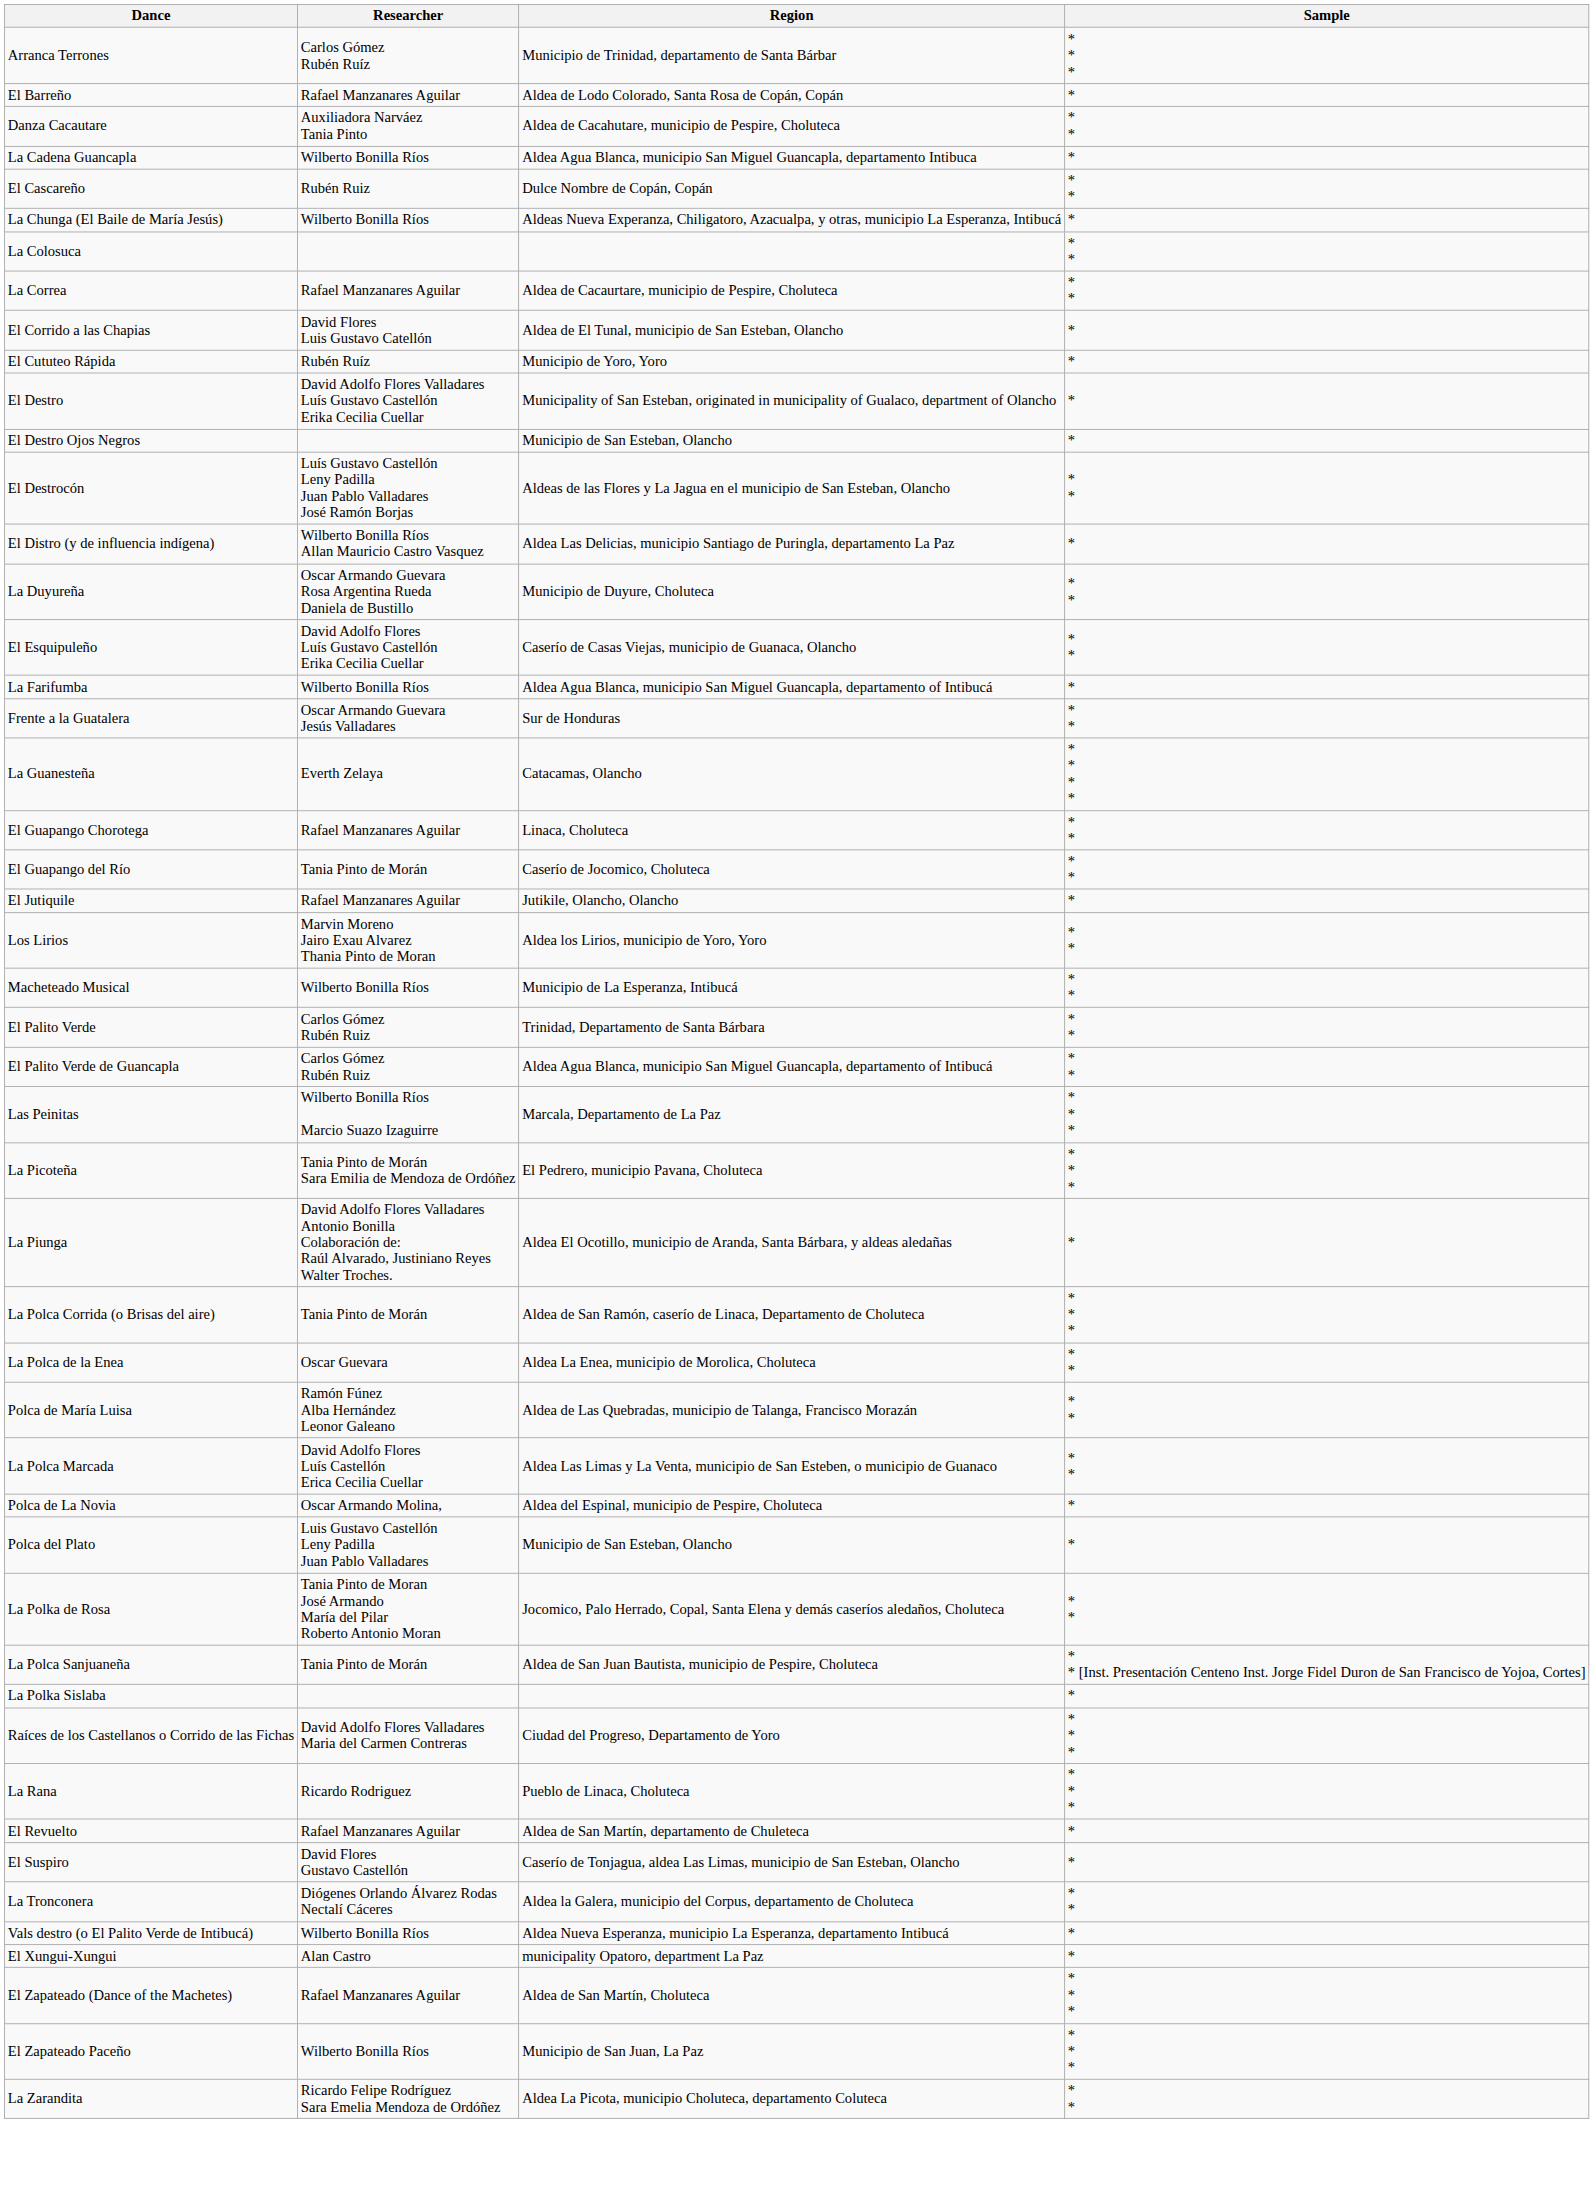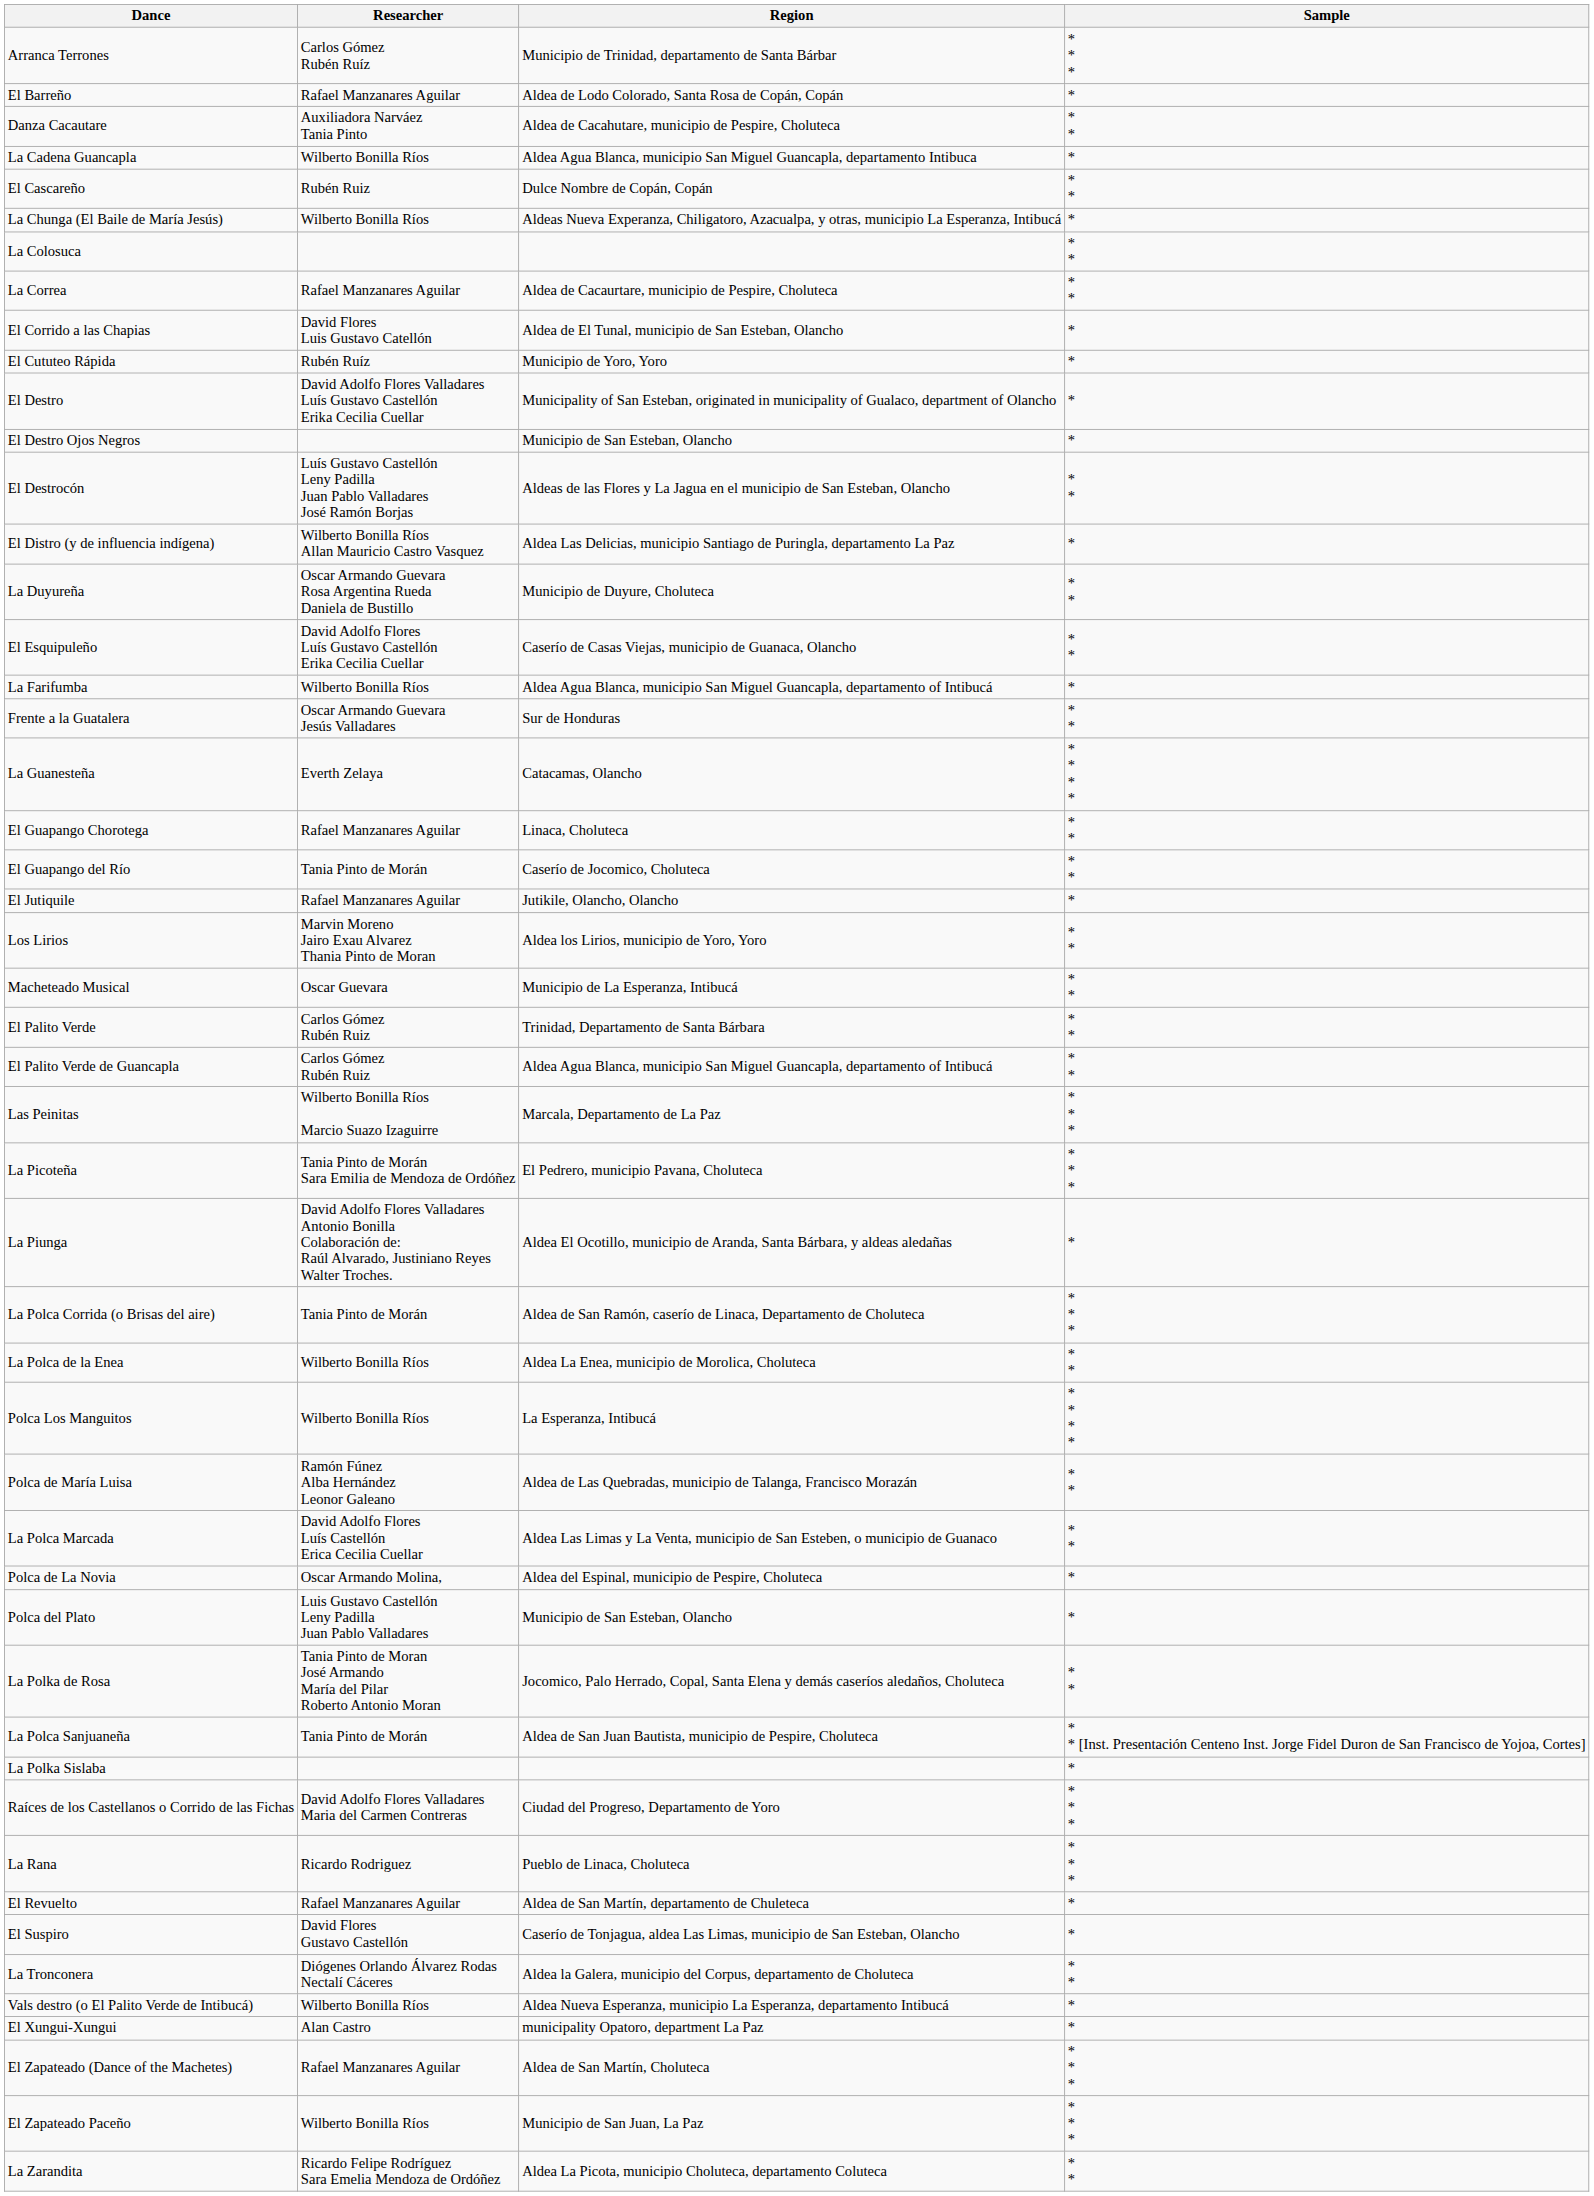 <table class="wikitable">
 <tr>
 <th>Dance</th>
 <th>Researcher</th>
 <th>Region</th>
 <th>Sample</th>
 </tr>
 <tr>
 <td>Arranca Terrones</td>
 <td>Carlos Gómez<br>Rubén Ruíz</td>
 <td>Municipio de Trinidad, departamento de Santa Bárbar</td>
 <td>* <br>* <br>* </td>
 </tr>
 <tr>
 <td>El Barreño</td>
 <td>Rafael Manzanares Aguilar</td>
 <td>Aldea de Lodo Colorado, Santa Rosa de Copán, Copán</td>
 <td>* </td>
 </tr>
 <tr>
 <td>Danza Cacautare</td>
 <td>Auxiliadora Narváez<br>Tania Pinto</td>
 <td>Aldea de Cacahutare, municipio de Pespire, Choluteca</td>
 <td>* <br>* </td>
 </tr>
 <tr>
 <td>La Cadena Guancapla</td>
 <td>Wilberto Bonilla Ríos</td>
 <td>Aldea Agua Blanca, municipio San Miguel Guancapla, departamento Intibuca</td>
 <td>*</td>
 </tr>
 <tr>
 <td>El Cascareño</td>
 <td>Rubén Ruiz</td>
 <td>Dulce Nombre de Copán, Copán</td>
 <td>* <br>* </td>
 </tr>
 <tr>
 <td>La Chunga (El Baile de María Jesús)</td>
 <td>Wilberto Bonilla Ríos</td>
 <td>Aldeas Nueva Experanza, Chiligatoro, Azacualpa, y otras, municipio La Esperanza, Intibucá</td>
 <td>* </td>
 </tr>
 <tr>
 <td>La Colosuca</td>
 <td></td>
 <td></td>
 <td>* <br>* </td>
 </tr>
 <tr>
 <td>La Correa</td>
 <td>Rafael Manzanares Aguilar</td>
 <td>Aldea de Cacaurtare, municipio de Pespire, Choluteca</td>
 <td>* <br>* </td>
 </tr>
 <tr>
 <td>El Corrido a las Chapias</td>
 <td>David Flores<br>Luis Gustavo Catellón</td>
 <td>Aldea de El Tunal, municipio de San Esteban, Olancho</td>
 <td>* </td>
 </tr>
 <tr>
 <td>El Cututeo Rápida</td>
 <td>Rubén Ruíz</td>
 <td>Municipio de Yoro, Yoro</td>
 <td>* </td>
 </tr>
 <tr>
 <td>El Destro</td>
 <td>David Adolfo Flores Valladares<br>Luís Gustavo Castellón<br>Erika Cecilia Cuellar</td>
 <td>Municipality of San Esteban, originated in municipality of Gualaco, department of Olancho</td>
 <td>* </td>
 </tr>
 <tr>
 <td>El Destro Ojos Negros</td>
 <td></td>
 <td>Municipio de San Esteban, Olancho</td>
 <td>* </td>
 </tr>
 <tr>
 <td>El Destrocón</td>
 <td>Luís Gustavo Castellón<br>Leny Padilla<br>Juan Pablo Valladares<br>José Ramón Borjas</td>
 <td>Aldeas de las Flores y La Jagua en el municipio de San Esteban, Olancho</td>
 <td>* <br>* </td>
 </tr>
 <tr>
 <td>El Distro (y de influencia indígena)</td>
 <td>Wilberto Bonilla Ríos<br>Allan Mauricio Castro Vasquez</td>
 <td>Aldea Las Delicias, municipio Santiago de Puringla, departamento La Paz</td>
 <td>* </td>
 </tr>
 <tr>
 <td>La Duyureña</td>
 <td>Oscar Armando Guevara<br>Rosa Argentina Rueda<br>Daniela de Bustillo</td>
 <td>Municipio de Duyure, Choluteca</td>
 <td>* <br>* </td>
 </tr>
 <tr>
 <td>El Esquipuleño</td>
 <td>David Adolfo Flores<br>Luís Gustavo Castellón<br>Erika Cecilia Cuellar</td>
 <td>Caserío de Casas Viejas, municipio de Guanaca, Olancho</td>
 <td>* <br>* </td>
 </tr>
 <tr>
 <td>La Farifumba</td>
 <td>Wilberto Bonilla Ríos</td>
 <td>Aldea Agua Blanca, municipio San Miguel Guancapla, departamento of Intibucá</td>
 <td>* </td>
 </tr>
 <tr>
 <td>Frente a la Guatalera</td>
 <td>Oscar Armando Guevara<br>Jesús Valladares</td>
 <td>Sur de Honduras</td>
 <td>* <br>* </td>
 </tr>
 <tr>
 <td>La Guanesteña</td>
 <td>Everth Zelaya</td>
 <td>Catacamas, Olancho</td>
 <td>* <br>* <br>* <br>* </td>
 </tr>
 <tr>
 <td>El Guapango Chorotega</td>
 <td>Rafael Manzanares Aguilar</td>
 <td>Linaca, Choluteca</td>
 <td>* <br>* </td>
 </tr>
 <tr>
 <td>El Guapango del Río</td>
 <td>Tania Pinto de Morán</td>
 <td>Caserío de Jocomico, Choluteca</td>
 <td>* <br>* </td>
 </tr>
 <tr>
 <td>El Jutiquile</td>
 <td>Rafael Manzanares Aguilar</td>
 <td>Jutikile, Olancho, Olancho</td>
 <td>* </td>
 </tr>
 <tr>
 <td>Los Lirios</td>
 <td>Marvin Moreno<br>Jairo Exau Alvarez<br>Thania Pinto de Moran</td>
 <td>Aldea los Lirios, municipio de Yoro, Yoro</td>
 <td>* <br>* </td>
 </tr>
 <tr>
 <td>Macheteado Musical</td>
-<td>Wilberto Bonilla Ríos</td>
+<td>Oscar Guevara</td>
 <td>Municipio de La Esperanza, Intibucá</td>
 <td>* <br>* </td>
 </tr>
 <tr>
 <td>El Palito Verde</td>
 <td>Carlos Gómez<br>Rubén Ruiz</td>
 <td>Trinidad, Departamento de Santa Bárbara</td>
 <td>* <br>* </td>
 </tr>
 <tr>
 <td>El Palito Verde de Guancapla</td>
 <td>Carlos Gómez<br>Rubén Ruiz</td>
 <td>Aldea Agua Blanca, municipio San Miguel Guancapla, departamento of Intibucá</td>
 <td>* <br>* </td>
 </tr>
 <tr>
 <td>Las Peinitas</td>
 <td>Wilberto Bonilla Ríos<br><br>Marcio Suazo Izaguirre</td>
 <td>Marcala, Departamento de La Paz</td>
 <td>* <br>* <br>* </td>
 </tr>
 <tr>
 <td>La Picoteña</td>
 <td>Tania Pinto de Morán<br>Sara Emilia de Mendoza de Ordóñez</td>
 <td>El Pedrero, municipio Pavana, Choluteca</td>
 <td>* <br>* <br>* </td>
 </tr>
 <tr>
 <td>La Piunga</td>
 <td>David Adolfo Flores Valladares<br>Antonio Bonilla<br>Colaboración de:<br>Raúl Alvarado, Justiniano Reyes<br>Walter Troches.</td>
 <td>Aldea El Ocotillo, municipio de Aranda, Santa Bárbara, y aldeas aledañas</td>
 <td>*</td>
 </tr>
 <tr>
 <td>La Polca Corrida (o Brisas del aire)</td>
 <td>Tania Pinto de Morán</td>
 <td>Aldea de San Ramón, caserío de Linaca, Departamento de Choluteca</td>
 <td>* <br>* <br>* </td>
 </tr>
 <tr>
 <td>La Polca de la Enea</td>
-<td>Oscar Guevara</td>
+<td>Wilberto Bonilla Ríos</td>
 <td>Aldea La Enea, municipio de Morolica, Choluteca</td>
 <td>* <br>* </td>
+</tr>
+<tr>
+<td>Polca Los Manguitos</td>
+<td>Wilberto Bonilla Ríos</td>
+<td>La Esperanza, Intibucá</td>
+<td>* <br>* <br>* <br>* </td>
 </tr>
 <tr>
 <td>Polca de María Luisa</td>
 <td>Ramón Fúnez<br>Alba Hernández<br>Leonor Galeano</td>
 <td>Aldea de Las Quebradas, municipio de Talanga, Francisco Morazán</td>
 <td>* <br>* </td>
 </tr>
 <tr>
 <td>La Polca Marcada</td>
 <td>David Adolfo Flores<br>Luís Castellón<br>Erica Cecilia Cuellar</td>
 <td>Aldea Las Limas y La Venta, municipio de San Esteben, o municipio de Guanaco</td>
 <td>* <br>* </td>
 </tr>
 <tr>
 <td>Polca de La Novia</td>
 <td>Oscar Armando Molina,</td>
 <td>Aldea del Espinal, municipio de Pespire, Choluteca</td>
 <td>*</td>
 </tr>
 <tr>
 <td>Polca del Plato</td>
 <td>Luis Gustavo Castellón<br>Leny Padilla<br>Juan Pablo Valladares</td>
 <td>Municipio de San Esteban, Olancho</td>
 <td>* </td>
 </tr>
 <tr>
 <td>La Polka de Rosa</td>
 <td>Tania Pinto de Moran<br>José Armando<br>María del Pilar<br>Roberto Antonio Moran</td>
 <td>Jocomico, Palo Herrado, Copal, Santa Elena y demás caseríos aledaños, Choluteca</td>
 <td>* <br>* </td>
 </tr>
 <tr>
 <td>La Polca Sanjuaneña</td>
 <td>Tania Pinto de Morán</td>
 <td>Aldea de San Juan Bautista, municipio de Pespire, Choluteca</td>
 <td>* <br>* [Inst. Presentación Centeno Inst. Jorge Fidel Duron de San Francisco de Yojoa, Cortes]</td>
 </tr>
 <tr>
 <td>La Polka Sislaba</td>
 <td></td>
 <td></td>
 <td>* </td>
 </tr>
 <tr>
 <td>Raíces de los Castellanos o Corrido de las Fichas</td>
 <td>David Adolfo Flores Valladares<br>Maria del Carmen Contreras</td>
 <td>Ciudad del Progreso, Departamento de Yoro</td>
 <td>* <br>* <br>* </td>
 </tr>
 <tr>
 <td>La Rana</td>
 <td>Ricardo Rodriguez</td>
 <td>Pueblo de Linaca, Choluteca</td>
 <td>* <br>* <br>* </td>
 </tr>
 <tr>
 <td>El Revuelto</td>
 <td>Rafael Manzanares Aguilar</td>
 <td>Aldea de San Martín, departamento de Chuleteca</td>
 <td>* </td>
 </tr>
 <tr>
 <td>El Suspiro</td>
 <td>David Flores<br>Gustavo Castellón</td>
 <td>Caserío de Tonjagua, aldea Las Limas, municipio de San Esteban, Olancho</td>
 <td>* </td>
 </tr>
 <tr>
 <td>La Tronconera</td>
 <td>Diógenes Orlando Álvarez Rodas<br>Nectalí Cáceres</td>
 <td>Aldea la Galera, municipio del Corpus, departamento de Choluteca</td>
 <td>* <br>* </td>
 </tr>
 <tr>
 <td>Vals destro (o El Palito Verde de Intibucá)</td>
 <td>Wilberto Bonilla Ríos</td>
 <td>Aldea Nueva Esperanza, municipio La Esperanza, departamento Intibucá</td>
 <td>* </td>
 </tr>
 <tr>
 <td>El Xungui-Xungui</td>
 <td>Alan Castro</td>
 <td>municipality Opatoro, department La Paz</td>
 <td>* </td>
 </tr>
 <tr>
 <td>El Zapateado (Dance of the Machetes)</td>
 <td>Rafael Manzanares Aguilar</td>
 <td>Aldea de San Martín, Choluteca</td>
 <td>* <br>* <br>* </td>
 </tr>
 <tr>
 <td>El Zapateado Paceño</td>
 <td>Wilberto Bonilla Ríos</td>
 <td>Municipio de San Juan, La Paz</td>
 <td>* <br>* <br>* </td>
 </tr>
 <tr>
 <td>La Zarandita</td>
 <td>Ricardo Felipe Rodríguez<br>Sara Emelia Mendoza de Ordóñez</td>
 <td>Aldea La Picota, municipio Choluteca, departamento Coluteca</td>
 <td>* <br>* </td>
 </tr>
 </table>
